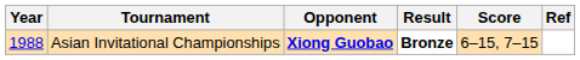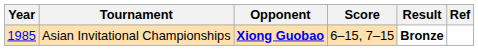 <table class="sortable wikitable" style="font-size: 90%;">
 <tr>
 <th>Year</th>
 <th>Tournament</th>
 <th>Opponent</th>
+<th>Score</th>
 <th>Result</th>
-<th>Score</th>
 <th>Ref</th>
 </tr>
 <tr style="background:#FFE0AF">
-<td align="center"><a href='#'>1988</a></td>
+<td align="center"><a href='#'>1985</a></td>
 <td align="left">Asian Invitational Championships</td>
 <td align="left"><strong> <a href='#'>Xiong Guobao</a></strong></td>
+<td align="left">6–15, 7–15</td>
 <td style="text-align:left; background:white"> <strong>Bronze</strong></td>
-<td align="left">6–15, 7–15</td>
 <td style="text-align:center; background:white"></td>
 </tr>
 </table>
